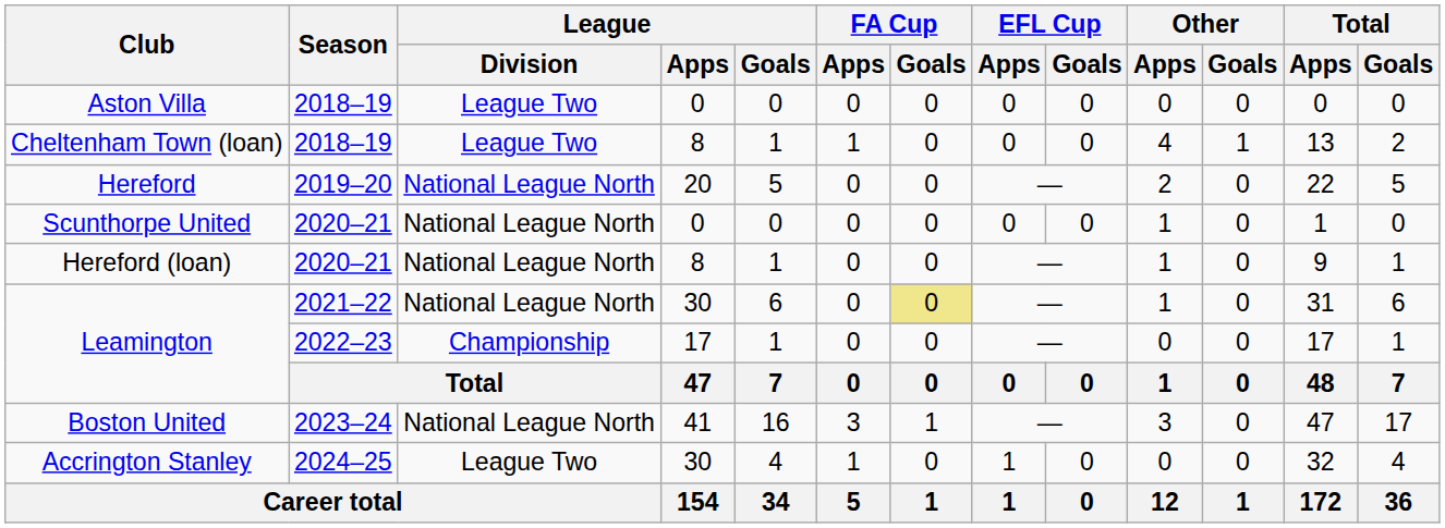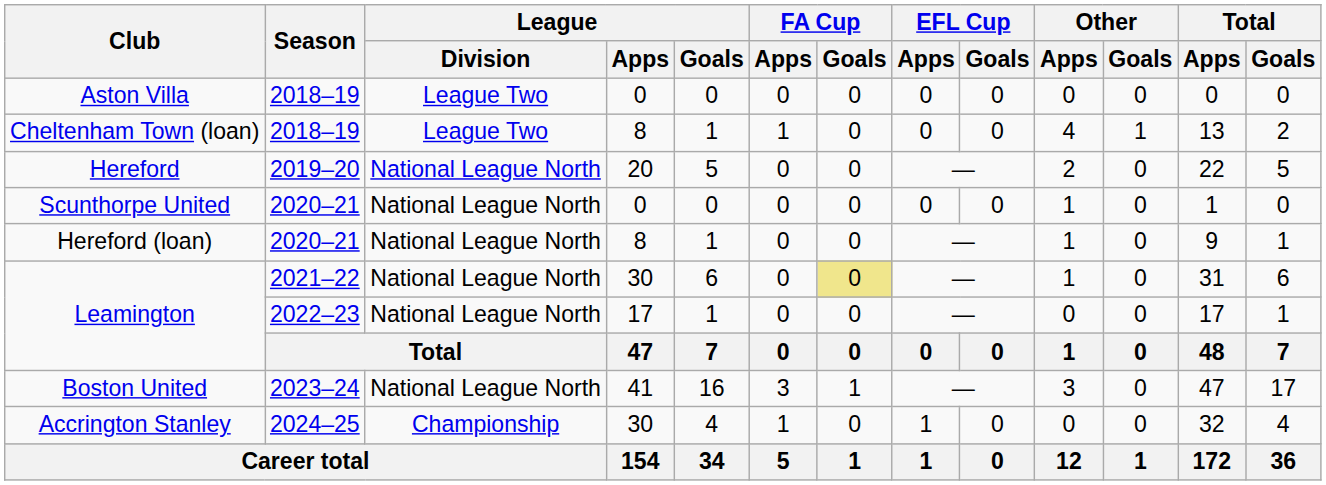 <table class="wikitable" style="text-align:center;">
 <tr>
 <th rowspan="2">Club</th>
 <th rowspan="2">Season</th>
 <th colspan="3">League</th>
 <th colspan="2"><a href='#'>FA Cup</a></th>
 <th colspan="2"><a href='#'>EFL Cup</a></th>
 <th colspan="2">Other</th>
 <th colspan="2">Total</th>
 </tr>
 <tr>
 <th>Division</th>
 <th>Apps</th>
 <th>Goals</th>
 <th>Apps</th>
 <th>Goals</th>
 <th>Apps</th>
 <th>Goals</th>
 <th>Apps</th>
 <th>Goals</th>
 <th>Apps</th>
 <th>Goals</th>
 </tr>
 <tr>
 <td><a href='#'>Aston Villa</a></td>
 <td><a href='#'>2018–19</a></td>
 <td><a href='#'>League Two</a></td>
 <td>0</td>
 <td>0</td>
 <td>0</td>
 <td>0</td>
 <td>0</td>
 <td>0</td>
 <td>0</td>
 <td>0</td>
 <td>0</td>
 <td>0</td>
 </tr>
 <tr>
 <td><a href='#'>Cheltenham Town</a> (loan)</td>
 <td><a href='#'>2018–19</a></td>
 <td><a href='#'>League Two</a></td>
 <td>8</td>
 <td>1</td>
 <td>1</td>
 <td>0</td>
 <td>0</td>
 <td>0</td>
 <td>4</td>
 <td>1</td>
 <td>13</td>
 <td>2</td>
 </tr>
 <tr>
 <td><a href='#'>Hereford</a></td>
 <td><a href='#'>2019–20</a></td>
 <td><a href='#'>National League North</a></td>
 <td>20</td>
 <td>5</td>
 <td>0</td>
 <td>0</td>
 <td colspan="2">—</td>
 <td>2</td>
 <td>0</td>
 <td>22</td>
 <td>5</td>
 </tr>
 <tr>
 <td><a href='#'>Scunthorpe United</a></td>
 <td><a href='#'>2020–21</a></td>
 <td>National League North</td>
 <td>0</td>
 <td>0</td>
 <td>0</td>
 <td>0</td>
 <td>0</td>
 <td>0</td>
 <td>1</td>
 <td>0</td>
 <td>1</td>
 <td>0</td>
 </tr>
 <tr>
 <td>Hereford (loan)</td>
 <td><a href='#'>2020–21</a></td>
 <td>National League North</td>
 <td>8</td>
 <td>1</td>
 <td>0</td>
 <td>0</td>
 <td colspan="2">—</td>
 <td>1</td>
 <td>0</td>
 <td>9</td>
 <td>1</td>
 </tr>
 <tr>
 <td rowspan="3"><a href='#'>Leamington</a></td>
 <td><a href='#'>2021–22</a></td>
 <td>National League North</td>
 <td>30</td>
 <td>6</td>
 <td>0</td>
 <td style="background: khaki;">0</td>
 <td colspan="2">—</td>
 <td>1</td>
 <td>0</td>
 <td>31</td>
 <td>6</td>
 </tr>
 <tr>
 <td><a href='#'>2022–23</a></td>
-<td><a href='#'>Championship</a></td>
+<td>National League North</td>
 <td>17</td>
 <td>1</td>
 <td>0</td>
 <td>0</td>
 <td colspan="2">—</td>
 <td>0</td>
 <td>0</td>
 <td>17</td>
 <td>1</td>
 </tr>
 <tr>
 <th colspan="2">Total</th>
 <th>47</th>
 <th>7</th>
 <th>0</th>
 <th>0</th>
 <th>0</th>
 <th>0</th>
 <th>1</th>
 <th>0</th>
 <th>48</th>
 <th>7</th>
 </tr>
 <tr>
 <td><a href='#'>Boston United</a></td>
 <td><a href='#'>2023–24</a></td>
 <td>National League North</td>
 <td>41</td>
 <td>16</td>
 <td>3</td>
 <td>1</td>
 <td colspan="2">—</td>
 <td>3</td>
 <td>0</td>
 <td>47</td>
 <td>17</td>
 </tr>
 <tr>
 <td><a href='#'>Accrington Stanley</a></td>
 <td><a href='#'>2024–25</a></td>
-<td>League Two</td>
+<td><a href='#'>Championship</a></td>
 <td>30</td>
 <td>4</td>
 <td>1</td>
 <td>0</td>
 <td>1</td>
 <td>0</td>
 <td>0</td>
 <td>0</td>
 <td>32</td>
 <td>4</td>
 </tr>
 <tr>
 <th colspan="3">Career total</th>
 <th>154</th>
 <th>34</th>
 <th>5</th>
 <th>1</th>
 <th>1</th>
 <th>0</th>
 <th>12</th>
 <th>1</th>
 <th>172</th>
 <th>36</th>
 </tr>
 </table>
